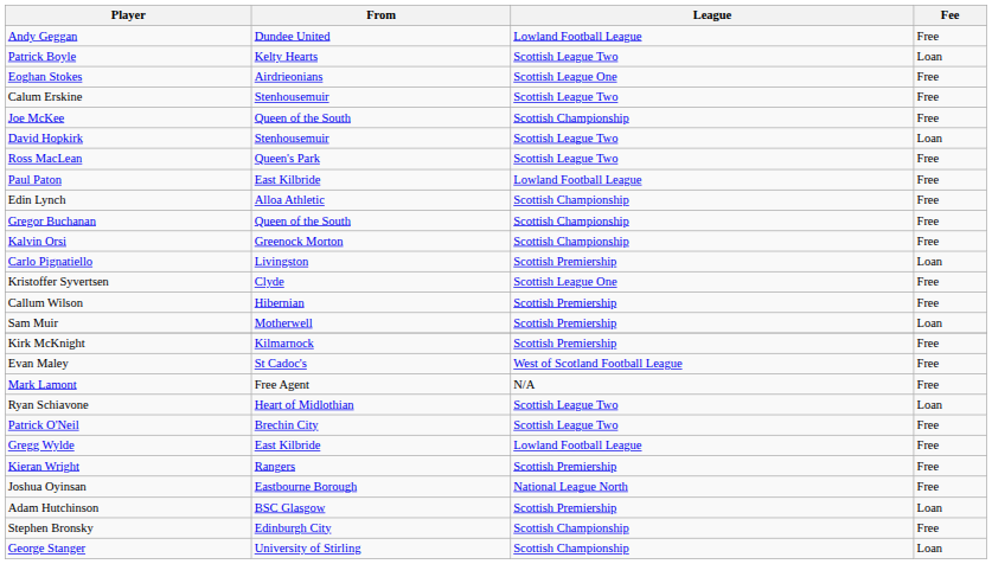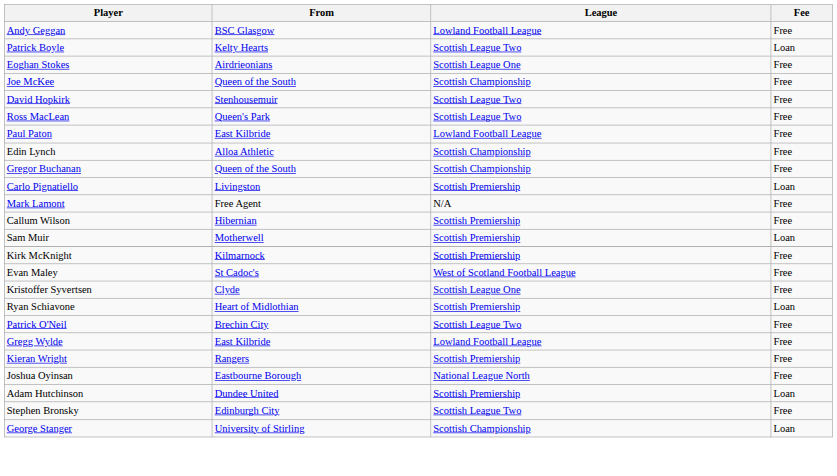 <table class="wikitable" style="text-align:center; font-size:95%;width:95%; text-align:left">
 <tr>
 <th>Player</th>
 <th>From</th>
 <th>League</th>
 <th>Fee</th>
 </tr>
 <tr>
 <td><a href='#'>Andy Geggan</a></td>
-<td><a href='#'>Dundee United</a></td>
+<td><a href='#'>BSC Glasgow</a></td>
 <td><a href='#'>Lowland Football League</a></td>
 <td>Free</td>
 </tr>
 <tr>
 <td><a href='#'>Patrick Boyle</a></td>
 <td><a href='#'>Kelty Hearts</a></td>
 <td><a href='#'>Scottish League Two</a></td>
 <td>Loan</td>
 </tr>
 <tr>
 <td><a href='#'>Eoghan Stokes</a></td>
 <td><a href='#'>Airdrieonians</a></td>
 <td><a href='#'>Scottish League One</a></td>
 <td>Free</td>
 </tr>
 <tr>
-<td>Calum Erskine</td>
-<td><a href='#'>Stenhousemuir</a></td>
-<td><a href='#'>Scottish League Two</a></td>
-<td>Free</td>
-</tr>
-<tr>
 <td><a href='#'>Joe McKee</a></td>
 <td><a href='#'>Queen of the South</a></td>
 <td><a href='#'>Scottish Championship</a></td>
 <td>Free</td>
 </tr>
 <tr>
 <td><a href='#'>David Hopkirk</a></td>
 <td><a href='#'>Stenhousemuir</a></td>
 <td><a href='#'>Scottish League Two</a></td>
-<td>Loan</td>
+<td>Free</td>
 </tr>
 <tr>
 <td><a href='#'>Ross MacLean</a></td>
 <td><a href='#'>Queen's Park</a></td>
 <td><a href='#'>Scottish League Two</a></td>
 <td>Free</td>
 </tr>
 <tr>
 <td><a href='#'>Paul Paton</a></td>
 <td><a href='#'>East Kilbride</a></td>
 <td><a href='#'>Lowland Football League</a></td>
 <td>Free</td>
 </tr>
 <tr>
 <td>Edin Lynch</td>
 <td><a href='#'>Alloa Athletic</a></td>
 <td><a href='#'>Scottish Championship</a></td>
 <td>Free</td>
 </tr>
 <tr>
 <td><a href='#'>Gregor Buchanan</a></td>
 <td><a href='#'>Queen of the South</a></td>
 <td><a href='#'>Scottish Championship</a></td>
 <td>Free</td>
 </tr>
 <tr>
-<td><a href='#'>Kalvin Orsi</a></td>
-<td><a href='#'>Greenock Morton</a></td>
-<td><a href='#'>Scottish Championship</a></td>
-<td>Free</td>
-</tr>
-<tr>
 <td><a href='#'>Carlo Pignatiello</a></td>
 <td><a href='#'>Livingston</a></td>
 <td><a href='#'>Scottish Premiership</a></td>
 <td>Loan</td>
 </tr>
 <tr>
-<td>Kristoffer Syvertsen</td>
-<td><a href='#'>Clyde</a></td>
-<td><a href='#'>Scottish League One</a></td>
+<td><a href='#'>Mark Lamont</a></td>
+<td>Free Agent</td>
+<td>N/A</td>
 <td>Free</td>
 </tr>
 <tr>
 <td>Callum Wilson</td>
 <td><a href='#'>Hibernian</a></td>
 <td><a href='#'>Scottish Premiership</a></td>
 <td>Free</td>
 </tr>
 <tr>
 <td>Sam Muir</td>
 <td><a href='#'>Motherwell</a></td>
 <td><a href='#'>Scottish Premiership</a></td>
 <td>Loan</td>
 </tr>
 <tr>
 </tr>
 <tr>
 <td>Kirk McKnight</td>
 <td><a href='#'>Kilmarnock</a></td>
 <td><a href='#'>Scottish Premiership</a></td>
 <td>Free</td>
 </tr>
 <tr>
 <td>Evan Maley</td>
 <td><a href='#'>St Cadoc's</a></td>
 <td><a href='#'>West of Scotland Football League</a></td>
 <td>Free</td>
 </tr>
 <tr>
-<td><a href='#'>Mark Lamont</a></td>
-<td>Free Agent</td>
-<td>N/A</td>
+<td>Kristoffer Syvertsen</td>
+<td><a href='#'>Clyde</a></td>
+<td><a href='#'>Scottish League One</a></td>
 <td>Free</td>
 </tr>
 <tr>
 <td>Ryan Schiavone</td>
 <td><a href='#'>Heart of Midlothian</a></td>
-<td><a href='#'>Scottish League Two</a></td>
+<td><a href='#'>Scottish Premiership</a></td>
 <td>Loan</td>
 </tr>
 <tr>
 <td><a href='#'>Patrick O'Neil</a></td>
 <td><a href='#'>Brechin City</a></td>
 <td><a href='#'>Scottish League Two</a></td>
 <td>Free</td>
 </tr>
 <tr>
 <td><a href='#'>Gregg Wylde</a></td>
 <td><a href='#'>East Kilbride</a></td>
 <td><a href='#'>Lowland Football League</a></td>
 <td>Free</td>
 </tr>
 <tr>
 <td><a href='#'>Kieran Wright</a></td>
 <td><a href='#'>Rangers</a></td>
 <td><a href='#'>Scottish Premiership</a></td>
 <td>Free</td>
 </tr>
 <tr>
 <td>Joshua Oyinsan</td>
 <td><a href='#'>Eastbourne Borough</a></td>
 <td><a href='#'>National League North</a></td>
 <td>Free</td>
 </tr>
 <tr>
 <td>Adam Hutchinson</td>
-<td><a href='#'>BSC Glasgow</a></td>
+<td><a href='#'>Dundee United</a></td>
 <td><a href='#'>Scottish Premiership</a></td>
 <td>Loan</td>
 </tr>
 <tr>
 <td>Stephen Bronsky</td>
 <td><a href='#'>Edinburgh City</a></td>
-<td><a href='#'>Scottish Championship</a></td>
+<td><a href='#'>Scottish League Two</a></td>
 <td>Free</td>
 </tr>
 <tr>
 <td><a href='#'>George Stanger</a></td>
 <td><a href='#'>University of Stirling</a></td>
 <td><a href='#'>Scottish Championship</a></td>
 <td>Loan</td>
 </tr>
 </table>
